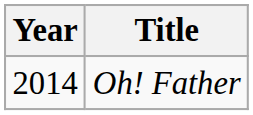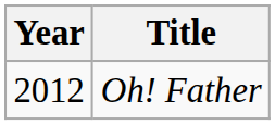 <table class="wikitable">
 <tr>
 <th>Year</th>
 <th>Title</th>
 </tr>
 <tr>
-<td>2014</td>
+<td>2012</td>
 <td><em>Oh! Father</em></td>
 </tr>
 </table>
